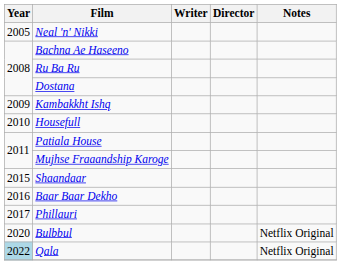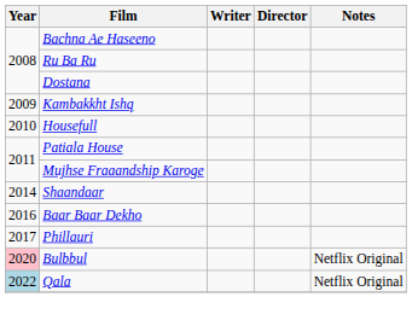 <table class ="wikitable">
 <tr>
 <th>Year</th>
 <th>Film</th>
 <th>Writer</th>
 <th>Director</th>
 <th>Notes</th>
-</tr>
-<tr>
-<td>2005</td>
-<td><em><a href='#'>Neal 'n' Nikki</a></em></td>
-<td></td>
-<td></td>
-<td></td>
 </tr>
 <tr>
 <td rowspan=3>2008</td>
 <td><em><a href='#'>Bachna Ae Haseeno</a></em></td>
 <td></td>
 <td></td>
 <td></td>
 </tr>
 <tr>
 <td><em><a href='#'>Ru Ba Ru</a></em></td>
 <td></td>
 <td></td>
 <td></td>
 </tr>
 <tr>
 <td><a href='#'><em>Dostana</em></a></td>
 <td></td>
 <td></td>
 <td></td>
 </tr>
 <tr>
 <td>2009</td>
 <td><em><a href='#'>Kambakkht Ishq</a></em></td>
 <td></td>
 <td></td>
 <td></td>
 </tr>
 <tr>
 <td>2010</td>
 <td><em><a href='#'>Housefull</a></em></td>
 <td></td>
 <td></td>
 <td></td>
 </tr>
 <tr>
 <td rowspan=2>2011</td>
 <td><em><a href='#'>Patiala House</a></em></td>
 <td></td>
 <td></td>
 <td></td>
 </tr>
 <tr>
 <td><em><a href='#'>Mujhse Fraaandship Karoge</a></em></td>
 <td></td>
 <td></td>
 <td></td>
 </tr>
 <tr>
-<td>2015</td>
+<td>2014</td>
 <td><em><a href='#'>Shaandaar</a></em></td>
 <td></td>
 <td></td>
 <td></td>
 </tr>
 <tr>
 <td>2016</td>
 <td><em><a href='#'>Baar Baar Dekho</a></em></td>
 <td></td>
 <td></td>
 <td></td>
 </tr>
 <tr>
 <td>2017</td>
 <td><em><a href='#'>Phillauri</a></em></td>
 <td></td>
 <td></td>
 <td></td>
 </tr>
 <tr>
-<td>2020</td>
+<td style="background: pink;">2020</td>
 <td><em><a href='#'>Bulbbul</a></em></td>
 <td></td>
 <td></td>
 <td>Netflix Original</td>
 </tr>
 <tr>
 <td style="background: lightblue;">2022</td>
 <td><em><a href='#'>Qala</a></em></td>
 <td></td>
 <td></td>
 <td>Netflix Original</td>
 </tr>
 <tr>
 </tr>
 </table>
